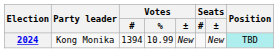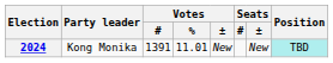 <table class="wikitable" style="text-align:center">
 <tr>
 <th rowspan="2">Election</th>
 <th rowspan="2">Party leader</th>
 <th colspan="3">Votes</th>
 <th colspan="2">Seats</th>
 <th rowspan="2">Position</th>
 </tr>
 <tr>
 <th>#</th>
 <th>%</th>
 <th>±</th>
 <th>#</th>
 <th>±</th>
 </tr>
 <tr>
 <th><a href='#'>2024</a></th>
 <td>Kong Monika</td>
-<td>1394</td>
-<td>10.99</td>
+<td>1391</td>
+<td>11.01</td>
 <td><em>New</em></td>
 <td></td>
 <td><em>New</em></td>
 <td style="background: paleturquoise;">TBD</td>
 </tr>
 </table>
